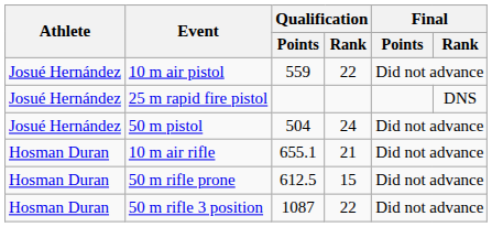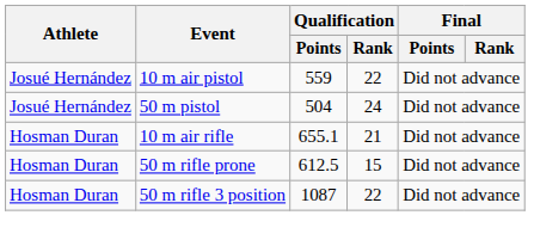 <table class="wikitable" style="font-size:90%">
 <tr>
 <th rowspan=2>Athlete</th>
 <th rowspan=2>Event</th>
 <th colspan=2>Qualification</th>
 <th colspan=2>Final</th>
 </tr>
 <tr style="font-size:95%">
 <th>Points</th>
 <th>Rank</th>
 <th>Points</th>
 <th>Rank</th>
 </tr>
 <tr align=center>
 <td align=left><a href='#'>Josué Hernández</a></td>
 <td align=left><a href='#'>10 m air pistol</a></td>
 <td>559</td>
 <td>22</td>
 <td colspan=2>Did not advance</td>
-</tr>
-<tr align=center>
-<td align=left><a href='#'>Josué Hernández</a></td>
-<td align=left><a href='#'>25 m rapid fire pistol</a></td>
-<td></td>
-<td></td>
-<td></td>
-<td>DNS</td>
 </tr>
 <tr align=center>
 <td align=left><a href='#'>Josué Hernández</a></td>
 <td align=left><a href='#'>50 m pistol</a></td>
 <td>504</td>
 <td>24</td>
 <td colspan=2>Did not advance</td>
 </tr>
 <tr align=center>
 <td align=left><a href='#'>Hosman Duran</a></td>
 <td align=left><a href='#'>10 m air rifle</a></td>
 <td>655.1</td>
 <td>21</td>
 <td colspan=2>Did not advance</td>
 </tr>
 <tr align=center>
 <td align=left><a href='#'>Hosman Duran</a></td>
 <td align=left><a href='#'>50 m rifle prone</a></td>
 <td>612.5</td>
 <td>15</td>
 <td colspan=2>Did not advance</td>
 </tr>
 <tr align=center>
 <td align=left><a href='#'>Hosman Duran</a></td>
 <td align=left><a href='#'>50 m rifle 3 position</a></td>
 <td>1087</td>
 <td>22</td>
 <td colspan=2>Did not advance</td>
 </tr>
 </table>
